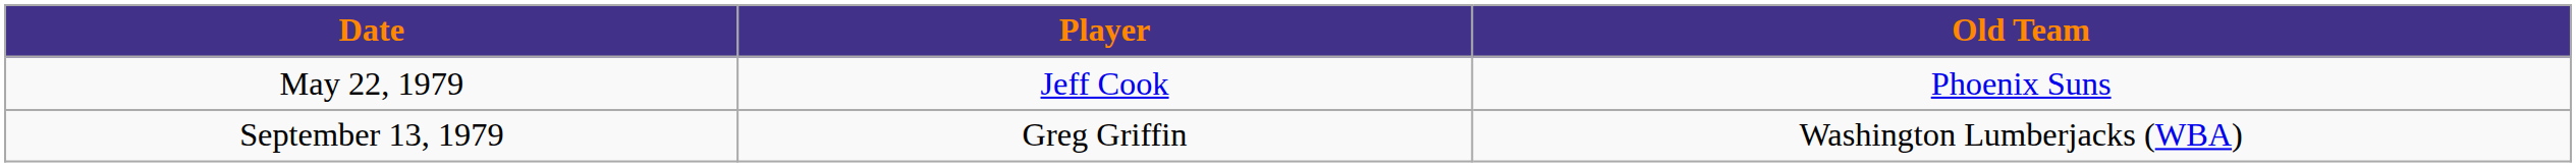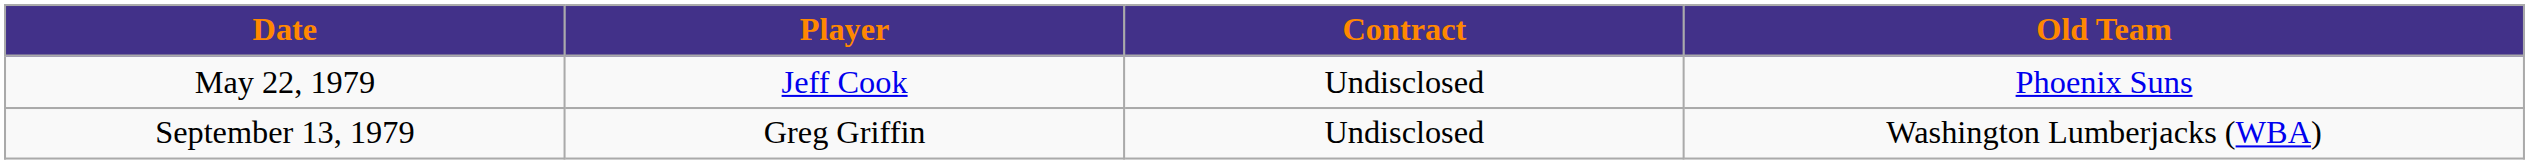 <table class="wikitable">
 <tr>
 <th style="background:#423189; color:#FF8800" width="10%">Date</th>
 <th style="background:#423189; color:#FF8800" width="10%">Player</th>
+<th style="background:#423189; color:#FF8800" width="10%">Contract</th>
 <th style="background:#423189; color:#FF8800" width="15%">Old Team</th>
 </tr>
 <tr style="text-align: center">
 <td>May 22, 1979</td>
 <td><a href='#'>Jeff Cook</a></td>
+<td>Undisclosed</td>
 <td><a href='#'>Phoenix Suns</a></td>
 </tr>
 <tr style="text-align: center">
 <td>September 13, 1979</td>
 <td>Greg Griffin</td>
+<td>Undisclosed</td>
 <td>Washington Lumberjacks (<a href='#'>WBA</a>)</td>
 </tr>
 </table>
